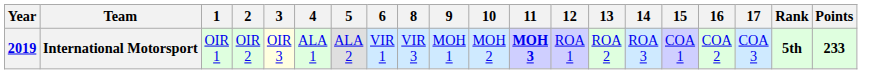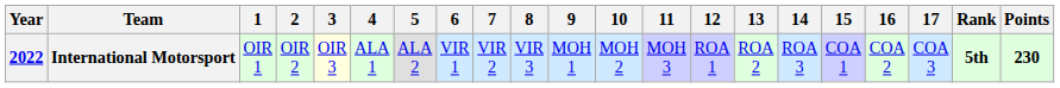 <table class="wikitable" style="text-align:center; font-size:90%">
 <tr>
 <th>Year</th>
 <th>Team</th>
 <th>1</th>
 <th>2</th>
 <th>3</th>
 <th>4</th>
 <th>5</th>
 <th>6</th>
+<th>7</th>
 <th>8</th>
 <th>9</th>
 <th>10</th>
 <th>11</th>
 <th>12</th>
 <th>13</th>
 <th>14</th>
 <th>15</th>
 <th>16</th>
 <th>17</th>
 <th>Rank</th>
 <th>Points</th>
 </tr>
 <tr>
-<th><a href='#'>2019</a></th>
+<th><a href='#'>2022</a></th>
 <th>International Motorsport</th>
 <td style="background:#DFFFDF;"><a href='#'>OIR<br>1</a><br></td>
 <td style="background:#DFFFDF;"><a href='#'>OIR<br>2</a><br></td>
 <td style="background: lightyellow;"><a href='#'>OIR<br>3</a><br></td>
 <td style="background:#DFFFDF;"><a href='#'>ALA<br>1</a><br></td>
 <td style="background:#DFDFDF;"><a href='#'>ALA<br>2</a><br></td>
 <td style="background:#CFEAFF;"><a href='#'>VIR<br>1</a><br></td>
+<td style="background:#CFEAFF;"><a href='#'>VIR<br>2</a><br></td>
 <td style="background:#CFEAFF;"><a href='#'>VIR<br>3</a><br></td>
 <td style="background:#CFEAFF;"><a href='#'>MOH<br>1</a><br></td>
 <td style="background:#CFEAFF;"><a href='#'>MOH<br>2</a><br></td>
-<td style="background:#CFCFFF;"><strong><a href='#'>MOH<br>3</a><br></strong></td>
+<td style="background:#CFCFFF;"><a href='#'>MOH<br>3</a><br></td>
 <td style="background:#CFCFFF;"><a href='#'>ROA<br>1</a><br></td>
 <td style="background:#DFFFDF;"><a href='#'>ROA<br>2</a><br></td>
 <td style="background:#CFEAFF;"><a href='#'>ROA<br>3</a><br></td>
 <td style="background:#CFCFFF;"><a href='#'>COA<br>1</a><br></td>
 <td style="background:#DFFFDF;"><a href='#'>COA<br>2</a><br></td>
 <td style="background:#CFEAFF;"><a href='#'>COA<br>3</a><br></td>
 <th style="background:#DFFFDF">5th</th>
-<th style="background:#DFFFDF">233</th>
+<th style="background:#DFFFDF">230</th>
 </tr>
 </table>
